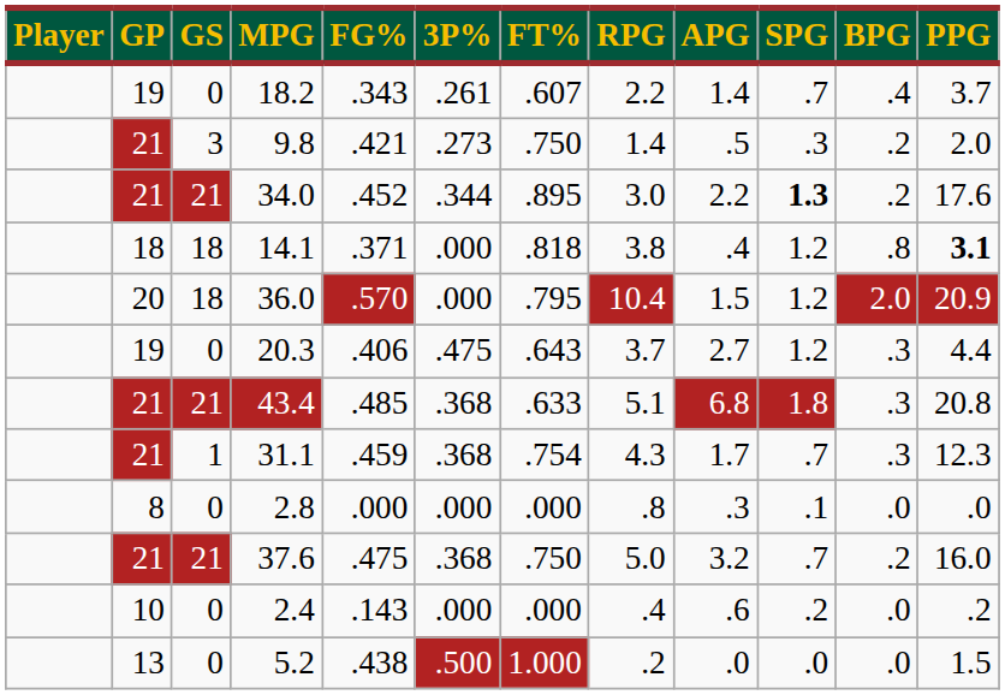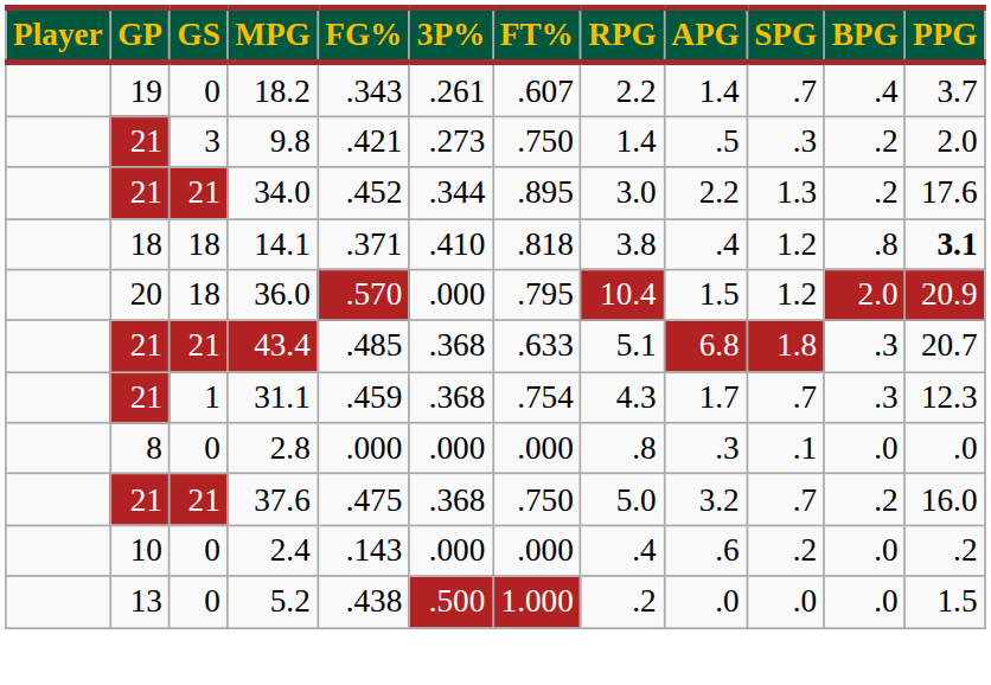 <table class="wikitable sortable" style="text-align:right;">
 <tr>
 <th style="background:#00573F; color:#F6BE00; border-top:#9E2B2F 3px solid; border-bottom:#9E2B2F 3px solid;">Player</th>
 <th style="background:#00573F; color:#F6BE00; border-top:#9E2B2F 3px solid; border-bottom:#9E2B2F 3px solid;">GP</th>
 <th style="background:#00573F; color:#F6BE00; border-top:#9E2B2F 3px solid; border-bottom:#9E2B2F 3px solid;">GS</th>
 <th style="background:#00573F; color:#F6BE00; border-top:#9E2B2F 3px solid; border-bottom:#9E2B2F 3px solid;">MPG</th>
 <th style="background:#00573F; color:#F6BE00; border-top:#9E2B2F 3px solid; border-bottom:#9E2B2F 3px solid;">FG%</th>
 <th style="background:#00573F; color:#F6BE00; border-top:#9E2B2F 3px solid; border-bottom:#9E2B2F 3px solid;">3P%</th>
 <th style="background:#00573F; color:#F6BE00; border-top:#9E2B2F 3px solid; border-bottom:#9E2B2F 3px solid;">FT%</th>
 <th style="background:#00573F; color:#F6BE00; border-top:#9E2B2F 3px solid; border-bottom:#9E2B2F 3px solid;">RPG</th>
 <th style="background:#00573F; color:#F6BE00; border-top:#9E2B2F 3px solid; border-bottom:#9E2B2F 3px solid;">APG</th>
 <th style="background:#00573F; color:#F6BE00; border-top:#9E2B2F 3px solid; border-bottom:#9E2B2F 3px solid;">SPG</th>
 <th style="background:#00573F; color:#F6BE00; border-top:#9E2B2F 3px solid; border-bottom:#9E2B2F 3px solid;">BPG</th>
 <th style="background:#00573F; color:#F6BE00; border-top:#9E2B2F 3px solid; border-bottom:#9E2B2F 3px solid;">PPG</th>
 </tr>
 <tr>
 <td></td>
 <td>19</td>
 <td>0</td>
 <td>18.2</td>
 <td>.343</td>
 <td>.261</td>
 <td>.607</td>
 <td>2.2</td>
 <td>1.4</td>
 <td>.7</td>
 <td>.4</td>
 <td>3.7</td>
 </tr>
 <tr>
 <td></td>
 <td style="background:#B22222;color:white;">21</td>
 <td>3</td>
 <td>9.8</td>
 <td>.421</td>
 <td>.273</td>
 <td>.750</td>
 <td>1.4</td>
 <td>.5</td>
 <td>.3</td>
 <td>.2</td>
 <td>2.0</td>
 </tr>
 <tr>
 <td></td>
 <td style="background:#B22222;color:white;">21</td>
 <td style="background:#B22222;color:white;">21</td>
 <td>34.0</td>
 <td>.452</td>
 <td>.344</td>
 <td>.895</td>
 <td>3.0</td>
 <td>2.2</td>
-<td><strong>1.3</strong></td>
+<td>1.3</td>
 <td>.2</td>
 <td>17.6</td>
 </tr>
 <tr>
 <td></td>
 <td>18</td>
 <td>18</td>
 <td>14.1</td>
 <td>.371</td>
-<td>.000</td>
+<td>.410</td>
 <td>.818</td>
 <td>3.8</td>
 <td>.4</td>
 <td>1.2</td>
 <td>.8</td>
 <td><strong>3.1</strong></td>
 </tr>
 <tr>
 <td></td>
 <td>20</td>
 <td>18</td>
 <td>36.0</td>
 <td style="background:#B22222;color:white;">.570</td>
 <td>.000</td>
 <td>.795</td>
 <td style="background:#B22222;color:white;">10.4</td>
 <td>1.5</td>
 <td>1.2</td>
 <td style="background:#B22222;color:white;">2.0</td>
 <td style="background:#B22222;color:white;">20.9</td>
 </tr>
 <tr>
 <td></td>
-<td>19</td>
-<td>0</td>
-<td>20.3</td>
-<td>.406</td>
-<td>.475</td>
-<td>.643</td>
-<td>3.7</td>
-<td>2.7</td>
-<td>1.2</td>
-<td>.3</td>
-<td>4.4</td>
-</tr>
-<tr>
-<td></td>
 <td style="background:#B22222;color:white;">21</td>
 <td style="background:#B22222;color:white;">21</td>
 <td style="background:#B22222;color:white;">43.4</td>
 <td>.485</td>
 <td>.368</td>
 <td>.633</td>
 <td>5.1</td>
 <td style="background:#B22222;color:white;">6.8</td>
 <td style="background:#B22222;color:white;">1.8</td>
 <td>.3</td>
-<td>20.8</td>
+<td>20.7</td>
 </tr>
 <tr>
 <td></td>
 <td style="background:#B22222;color:white;">21</td>
 <td>1</td>
 <td>31.1</td>
 <td>.459</td>
 <td>.368</td>
 <td>.754</td>
 <td>4.3</td>
 <td>1.7</td>
 <td>.7</td>
 <td>.3</td>
 <td>12.3</td>
 </tr>
 <tr>
 <td></td>
 <td>8</td>
 <td>0</td>
 <td>2.8</td>
 <td>.000</td>
 <td>.000</td>
 <td>.000</td>
 <td>.8</td>
 <td>.3</td>
 <td>.1</td>
 <td>.0</td>
 <td>.0</td>
 </tr>
 <tr>
 <td></td>
 <td style="background:#B22222;color:white;">21</td>
 <td style="background:#B22222;color:white;">21</td>
 <td>37.6</td>
 <td>.475</td>
 <td>.368</td>
 <td>.750</td>
 <td>5.0</td>
 <td>3.2</td>
 <td>.7</td>
 <td>.2</td>
 <td>16.0</td>
 </tr>
 <tr>
 <td></td>
 <td>10</td>
 <td>0</td>
 <td>2.4</td>
 <td>.143</td>
 <td>.000</td>
 <td>.000</td>
 <td>.4</td>
 <td>.6</td>
 <td>.2</td>
 <td>.0</td>
 <td>.2</td>
 </tr>
 <tr>
 <td></td>
 <td>13</td>
 <td>0</td>
 <td>5.2</td>
 <td>.438</td>
 <td style="background:#B22222;color:white;">.500</td>
 <td style="background:#B22222;color:white;">1.000</td>
 <td>.2</td>
 <td>.0</td>
 <td>.0</td>
 <td>.0</td>
 <td>1.5</td>
 </tr>
 </table>
